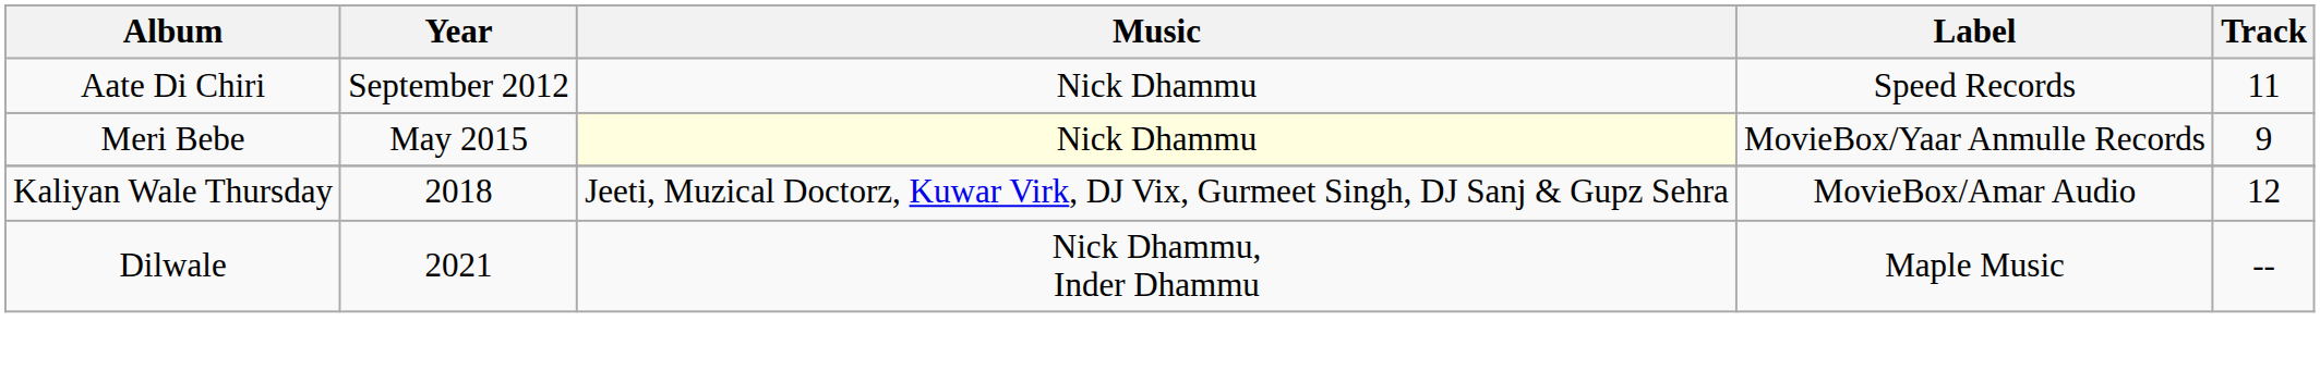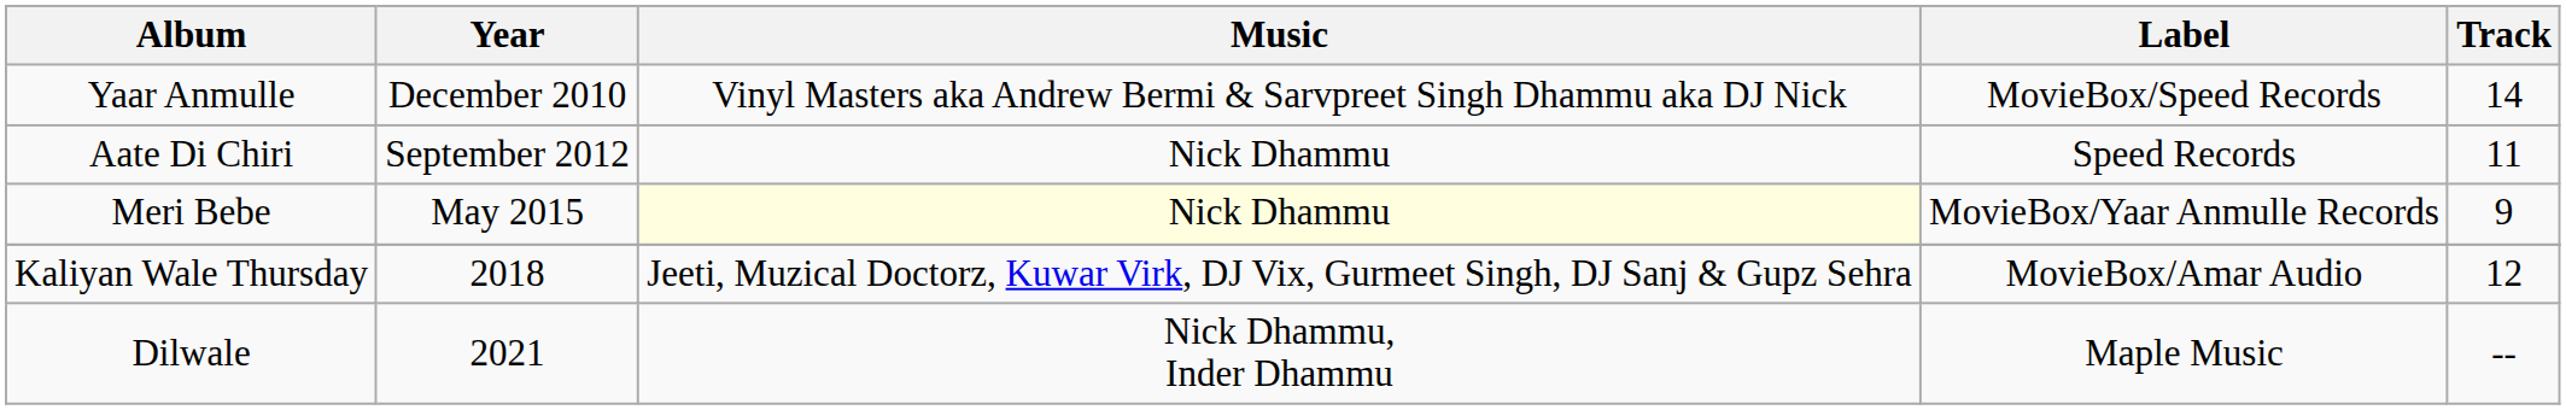 <table class="wikitable" style="text-align:center;">
 <tr>
 <th>Album</th>
 <th>Year</th>
 <th>Music</th>
 <th>Label</th>
 <th>Track</th>
+</tr>
+<tr>
+<td>Yaar Anmulle</td>
+<td>December 2010</td>
+<td>Vinyl Masters aka Andrew Bermi & Sarvpreet Singh Dhammu aka DJ Nick</td>
+<td>MovieBox/Speed Records</td>
+<td>14</td>
 </tr>
 <tr>
 <td>Aate Di Chiri</td>
 <td>September 2012</td>
 <td>Nick Dhammu</td>
 <td>Speed Records</td>
 <td>11</td>
 </tr>
 <tr>
 <td>Meri Bebe</td>
 <td>May 2015</td>
 <td style="background: lightyellow;">Nick Dhammu</td>
 <td>MovieBox/Yaar Anmulle Records</td>
 <td>9</td>
 </tr>
 <tr>
 </tr>
 <tr>
 <td>Kaliyan Wale Thursday</td>
 <td>2018</td>
 <td>Jeeti, Muzical Doctorz, <a href='#'>Kuwar Virk</a>, DJ Vix, Gurmeet Singh, DJ Sanj & Gupz Sehra</td>
 <td>MovieBox/Amar Audio</td>
 <td>12</td>
 </tr>
 <tr>
 <td>Dilwale</td>
 <td>2021</td>
 <td>Nick Dhammu,<br>Inder Dhammu</td>
 <td>Maple Music</td>
 <td>--</td>
 </tr>
 </table>
